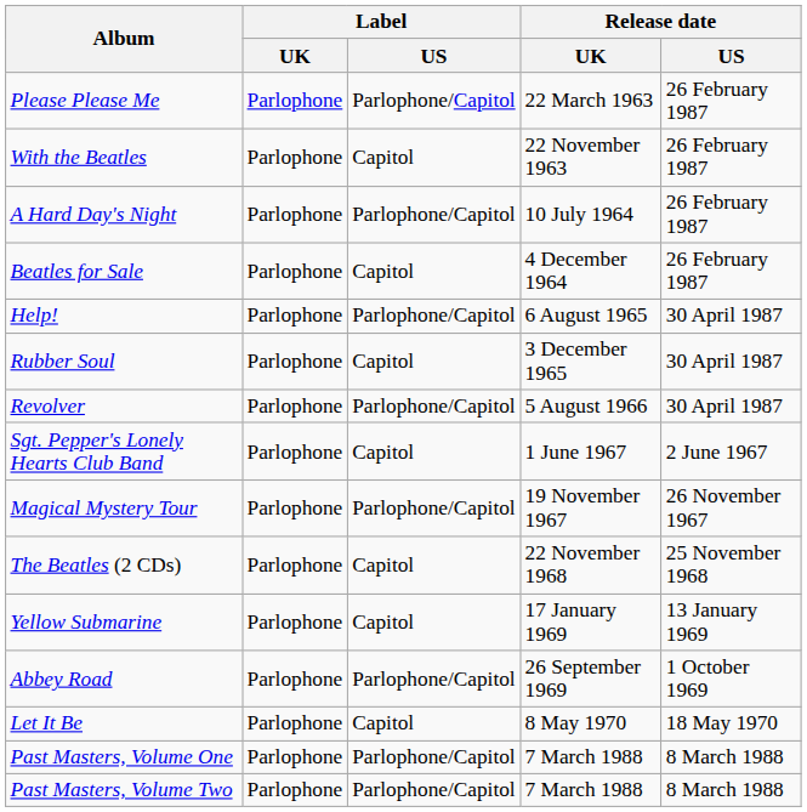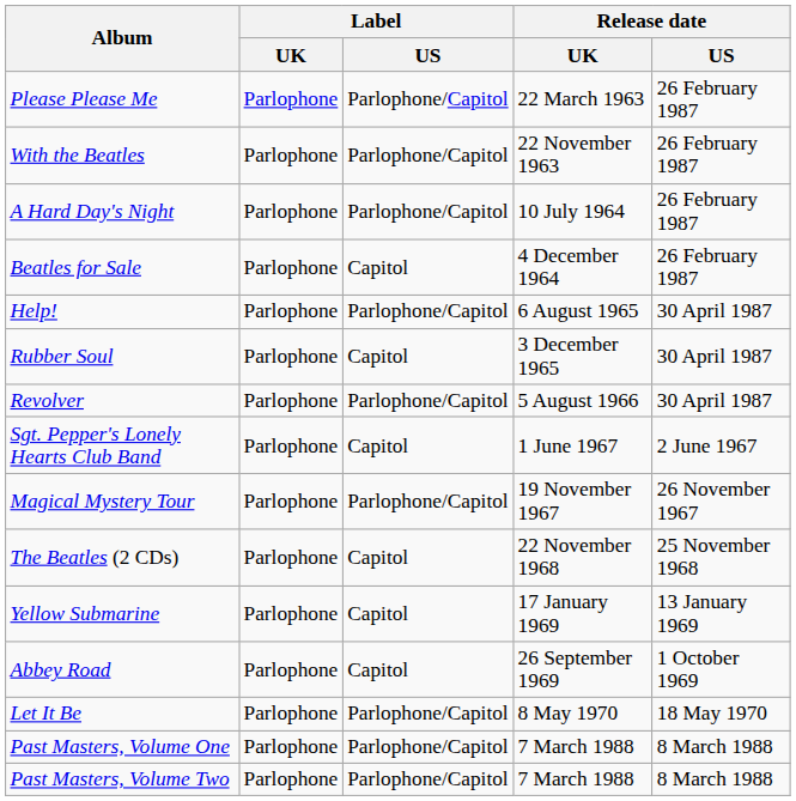 <table class="wikitable">
 <tr>
 <th rowspan="2">Album</th>
 <th colspan="2">Label</th>
 <th colspan="2">Release date</th>
 </tr>
 <tr>
 <th>UK</th>
 <th>US</th>
 <th>UK</th>
 <th>US</th>
 </tr>
 <tr>
 <td><em><a href='#'>Please Please Me</a></em></td>
 <td><a href='#'>Parlophone</a></td>
 <td>Parlophone/<a href='#'>Capitol</a></td>
 <td>22 March 1963</td>
 <td>26 February 1987</td>
 </tr>
 <tr>
 <td><em><a href='#'>With the Beatles</a></em></td>
 <td>Parlophone</td>
-<td>Capitol</td>
+<td>Parlophone/Capitol</td>
 <td>22 November 1963</td>
 <td>26 February 1987</td>
 </tr>
 <tr>
 <td><em><a href='#'>A Hard Day's Night</a></em></td>
 <td>Parlophone</td>
 <td>Parlophone/Capitol</td>
 <td>10 July 1964</td>
 <td>26 February 1987</td>
 </tr>
 <tr>
 <td><em><a href='#'>Beatles for Sale</a></em></td>
 <td>Parlophone</td>
 <td>Capitol</td>
 <td>4 December 1964</td>
 <td>26 February 1987</td>
 </tr>
 <tr>
 <td><em><a href='#'>Help!</a></em></td>
 <td>Parlophone</td>
 <td>Parlophone/Capitol</td>
 <td>6 August 1965</td>
 <td>30 April 1987</td>
 </tr>
 <tr>
 <td><em><a href='#'>Rubber Soul</a></em></td>
 <td>Parlophone</td>
 <td>Capitol</td>
 <td>3 December 1965</td>
 <td>30 April 1987</td>
 </tr>
 <tr>
 <td><em><a href='#'>Revolver</a></em></td>
 <td>Parlophone</td>
 <td>Parlophone/Capitol</td>
 <td>5 August 1966</td>
 <td>30 April 1987</td>
 </tr>
 <tr>
 <td><em><a href='#'>Sgt. Pepper's Lonely Hearts Club Band</a></em></td>
 <td>Parlophone</td>
 <td>Capitol</td>
 <td>1 June 1967</td>
 <td>2 June 1967</td>
 </tr>
 <tr>
 <td><em><a href='#'>Magical Mystery Tour</a></em></td>
 <td>Parlophone</td>
 <td>Parlophone/Capitol</td>
 <td>19 November 1967</td>
 <td>26 November 1967</td>
 </tr>
 <tr>
 <td><em><a href='#'>The Beatles</a></em> (2 CDs)</td>
 <td>Parlophone</td>
 <td>Capitol</td>
 <td>22 November 1968</td>
 <td>25 November 1968</td>
 </tr>
 <tr>
 <td><em><a href='#'>Yellow Submarine</a></em></td>
 <td>Parlophone</td>
 <td>Capitol</td>
 <td>17 January 1969</td>
 <td>13 January 1969</td>
 </tr>
 <tr>
 <td><em><a href='#'>Abbey Road</a></em></td>
 <td>Parlophone</td>
-<td>Parlophone/Capitol</td>
+<td>Capitol</td>
 <td>26 September 1969</td>
 <td>1 October 1969</td>
 </tr>
 <tr>
 <td><em><a href='#'>Let It Be</a></em></td>
 <td>Parlophone</td>
-<td>Capitol</td>
+<td>Parlophone/Capitol</td>
 <td>8 May 1970</td>
 <td>18 May 1970</td>
 </tr>
 <tr>
 <td><a href='#'><em>Past Masters, Volume One</em></a></td>
 <td>Parlophone</td>
 <td>Parlophone/Capitol</td>
 <td>7 March 1988</td>
 <td>8 March 1988</td>
 </tr>
 <tr>
 <td><a href='#'><em>Past Masters, Volume Two</em></a></td>
 <td>Parlophone</td>
 <td>Parlophone/Capitol</td>
 <td>7 March 1988</td>
 <td>8 March 1988</td>
 </tr>
 </table>
